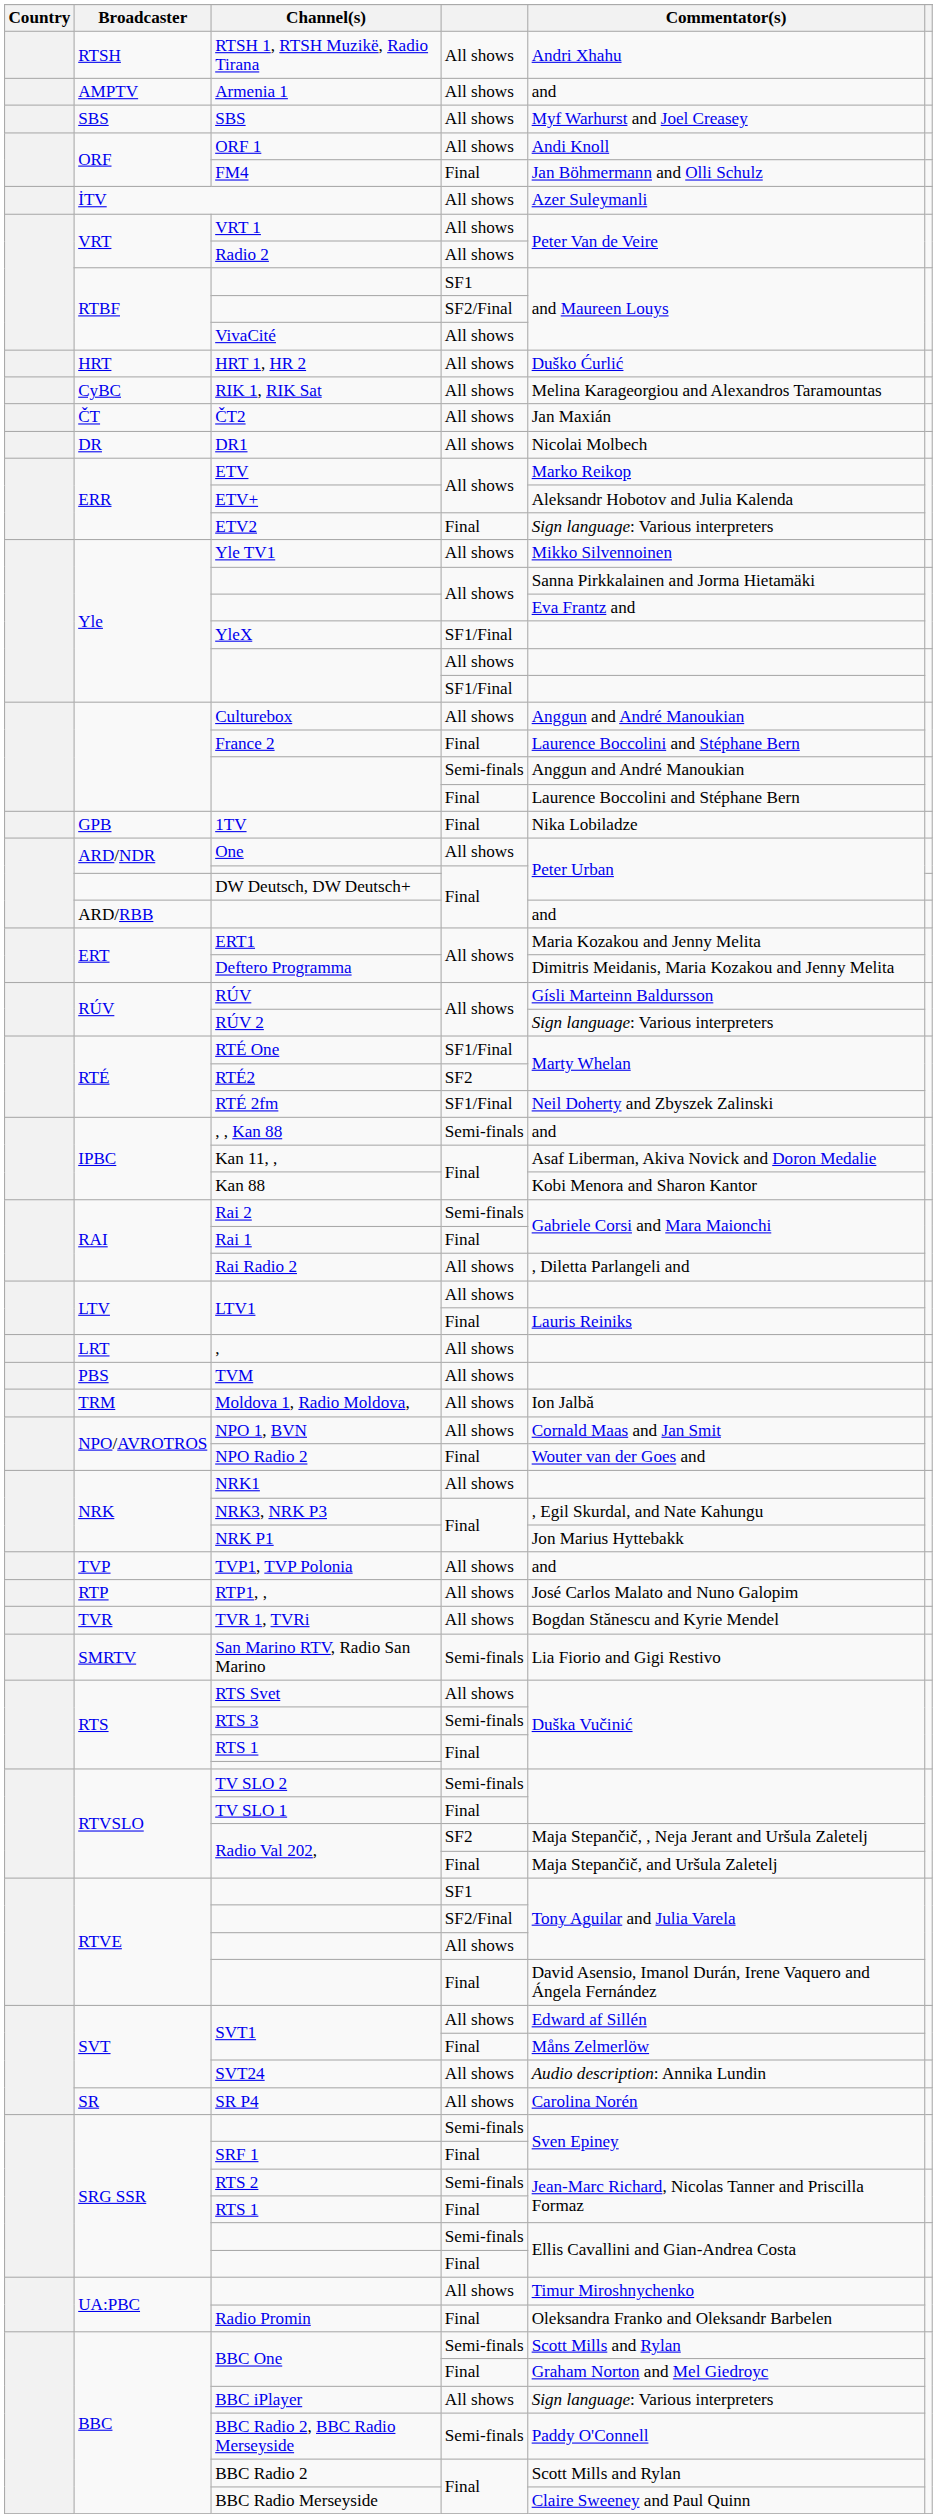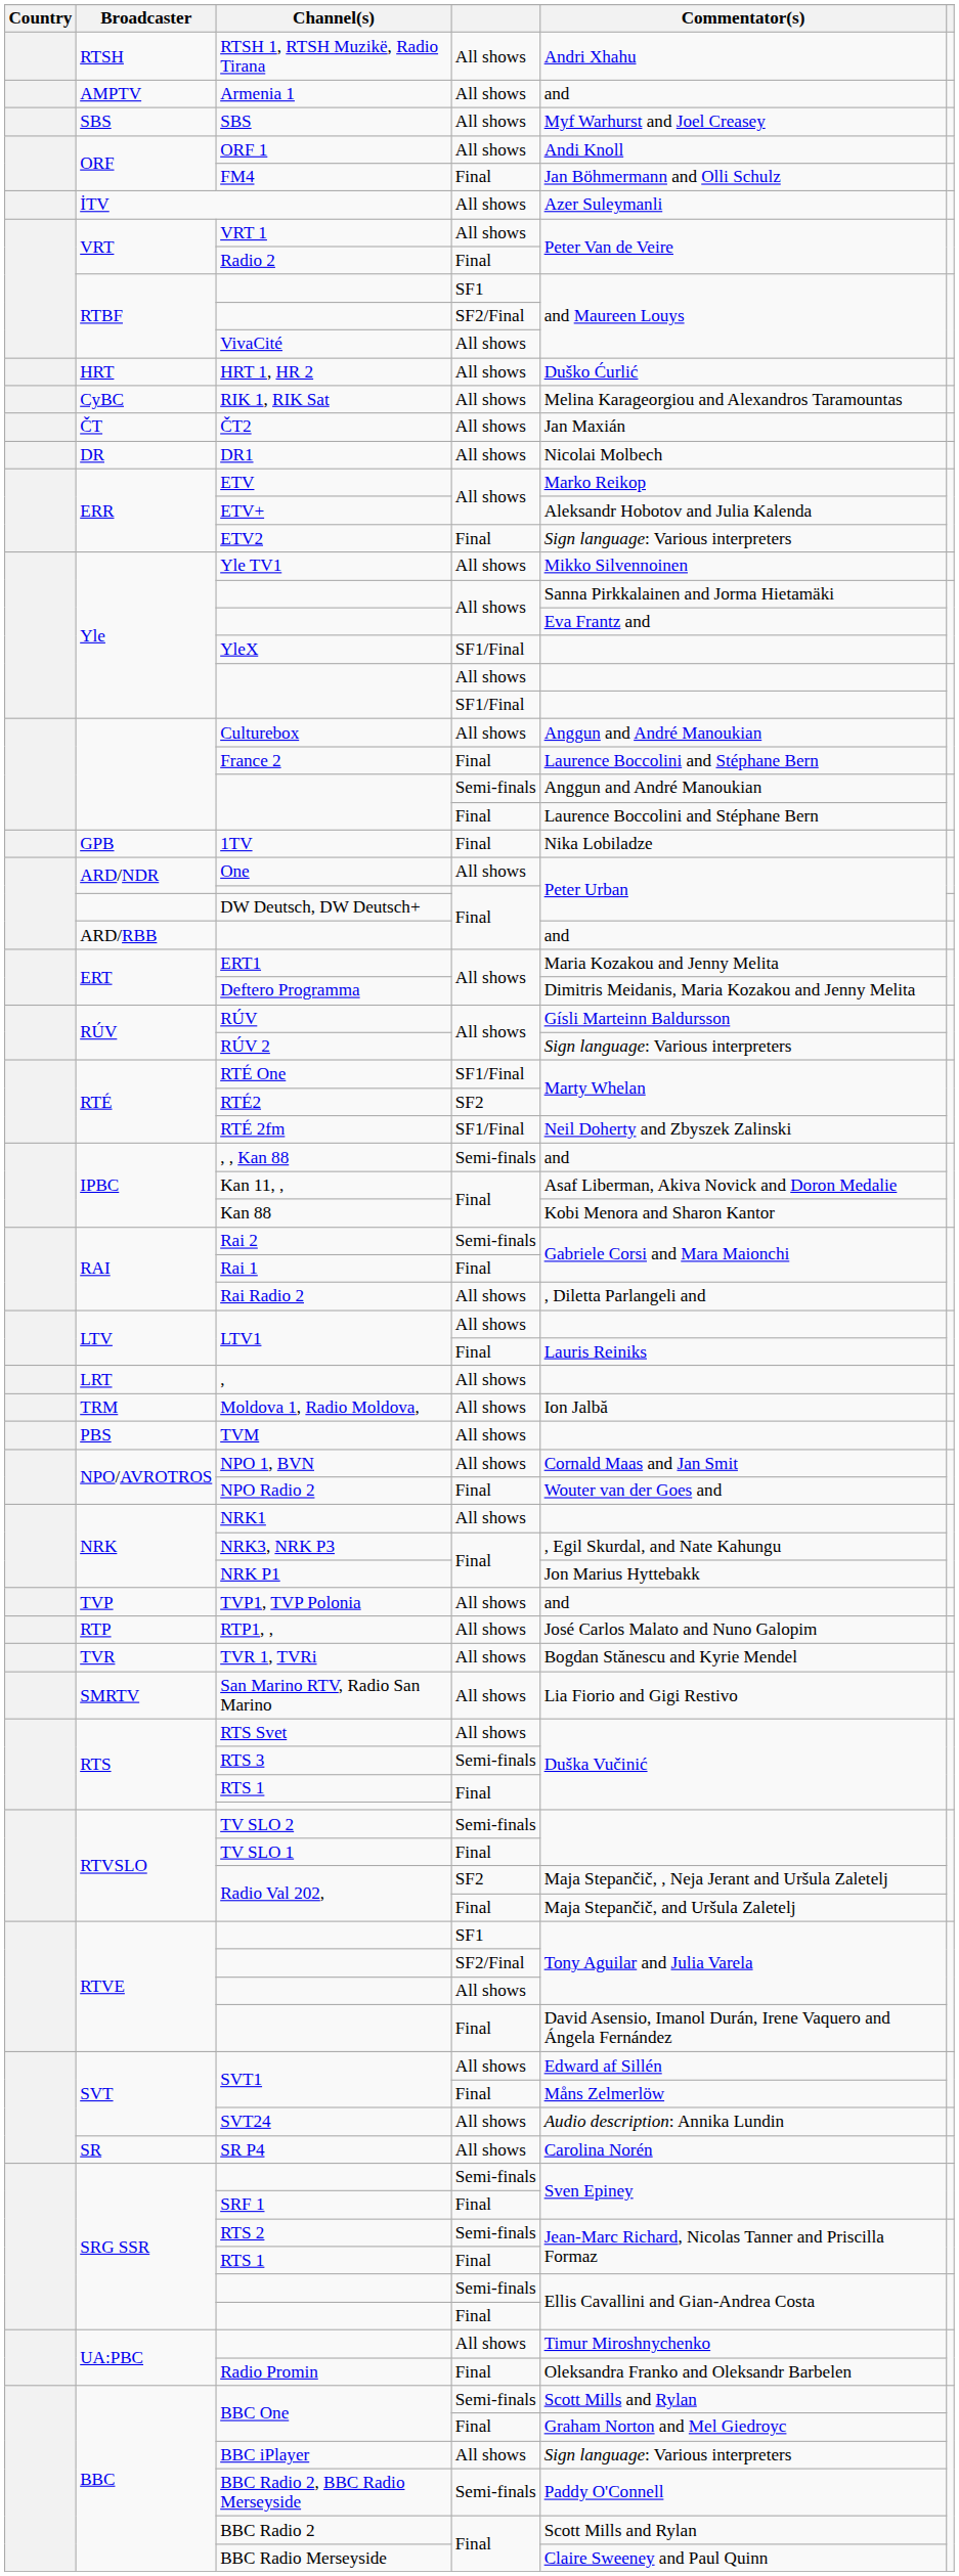 <table class="wikitable plainrowheaders">
 <tr>
 </tr>
 <tr>
 <th scope="col">Country</th>
 <th scope="col">Broadcaster</th>
 <th scope="col">Channel(s)</th>
 <th scope="col"></th>
 <th scope="col">Commentator(s)</th>
 <th scope="col"></th>
 </tr>
 <tr>
 <th scope="row"></th>
 <td><a href='#'>RTSH</a></td>
 <td><a href='#'>RTSH 1</a>, <a href='#'>RTSH Muzikë</a>, <a href='#'>Radio Tirana</a></td>
 <td>All shows</td>
 <td><a href='#'>Andri Xhahu</a></td>
 <td></td>
 </tr>
 <tr>
 <th scope="row"></th>
 <td><a href='#'>AMPTV</a></td>
 <td><a href='#'>Armenia 1</a></td>
 <td>All shows</td>
 <td> and </td>
 <td></td>
 </tr>
 <tr>
 <th scope="row"></th>
 <td><a href='#'>SBS</a></td>
 <td><a href='#'>SBS</a></td>
 <td>All shows</td>
 <td><a href='#'>Myf Warhurst</a> and <a href='#'>Joel Creasey</a></td>
 <td></td>
 </tr>
 <tr>
 <th scope="rowgroup" rowspan="2"></th>
 <td rowspan="2"><a href='#'>ORF</a></td>
 <td><a href='#'>ORF 1</a></td>
 <td>All shows</td>
 <td><a href='#'>Andi Knoll</a></td>
 <td></td>
 </tr>
 <tr>
 <td><a href='#'>FM4</a></td>
 <td>Final</td>
 <td><a href='#'>Jan Böhmermann</a> and <a href='#'>Olli Schulz</a></td>
 <td></td>
 </tr>
 <tr>
 <th scope="row"></th>
 <td colspan="2"><a href='#'>İTV</a></td>
 <td>All shows</td>
 <td><a href='#'>Azer Suleymanli</a></td>
 <td></td>
 </tr>
 <tr>
 <th rowspan="5" scope="rowgroup"></th>
 <td rowspan="2"><a href='#'>VRT</a></td>
 <td><a href='#'>VRT 1</a></td>
 <td>All shows</td>
 <td rowspan="2"><a href='#'>Peter Van de Veire</a></td>
 <td rowspan="2"></td>
 </tr>
 <tr>
 <td><a href='#'>Radio 2</a></td>
-<td>All shows</td>
+<td>Final</td>
 </tr>
 <tr>
 <td rowspan="3"><a href='#'>RTBF</a></td>
 <td></td>
 <td>SF1</td>
 <td rowspan="3"> and <a href='#'>Maureen Louys</a></td>
 <td rowspan="3"></td>
 </tr>
 <tr>
 <td></td>
 <td>SF2/Final</td>
 </tr>
 <tr>
 <td><a href='#'>VivaCité</a></td>
 <td>All shows</td>
 </tr>
 <tr>
 <th scope="row"></th>
 <td><a href='#'>HRT</a></td>
 <td><a href='#'>HRT 1</a>, <a href='#'>HR 2</a></td>
 <td>All shows</td>
 <td><a href='#'>Duško Ćurlić</a></td>
 <td></td>
 </tr>
 <tr>
 <th scope="row"></th>
 <td><a href='#'>CyBC</a></td>
 <td><a href='#'>RIK 1</a>, <a href='#'>RIK Sat</a></td>
 <td>All shows</td>
 <td>Melina Karageorgiou and Alexandros Taramountas</td>
 <td></td>
 </tr>
 <tr>
 <th scope="row"></th>
 <td><a href='#'>ČT</a></td>
 <td><a href='#'>ČT2</a></td>
 <td>All shows</td>
 <td>Jan Maxián</td>
 <td></td>
 </tr>
 <tr>
 <th scope="row"></th>
 <td><a href='#'>DR</a></td>
 <td><a href='#'>DR1</a></td>
 <td>All shows</td>
 <td>Nicolai Molbech</td>
 <td></td>
 </tr>
 <tr>
 <th rowspan="3" scope="rowgroup"></th>
 <td rowspan="3"><a href='#'>ERR</a></td>
 <td><a href='#'>ETV</a></td>
 <td rowspan="2">All shows</td>
 <td><a href='#'>Marko Reikop</a></td>
 <td rowspan="3"></td>
 </tr>
 <tr>
 <td><a href='#'>ETV+</a></td>
 <td>Aleksandr Hobotov and Julia Kalenda</td>
 </tr>
 <tr>
 <td><a href='#'>ETV2</a></td>
 <td>Final</td>
 <td><em>Sign language</em>: Various interpreters</td>
 </tr>
 <tr>
 <th scope="rowgroup" rowspan="6"></th>
 <td rowspan="6"><a href='#'>Yle</a></td>
 <td><a href='#'>Yle TV1</a></td>
 <td>All shows</td>
 <td><a href='#'>Mikko Silvennoinen</a></td>
 <td></td>
 </tr>
 <tr>
 <td></td>
 <td rowspan="2">All shows</td>
 <td>Sanna Pirkkalainen and Jorma Hietamäki</td>
 <td rowspan="3"></td>
 </tr>
 <tr>
 <td></td>
 <td><a href='#'>Eva Frantz</a> and </td>
 </tr>
 <tr>
 <td><a href='#'>YleX</a></td>
 <td>SF1/Final</td>
 <td></td>
 </tr>
 <tr>
 <td rowspan="2"></td>
 <td>All shows</td>
 <td></td>
 <td rowspan="2"></td>
 </tr>
 <tr>
 <td>SF1/Final</td>
 <td></td>
 </tr>
 <tr>
 <th rowspan="4" scope="rowgroup"></th>
 <td rowspan="4"></td>
 <td><a href='#'>Culturebox</a></td>
 <td>All shows</td>
 <td><a href='#'>Anggun</a> and <a href='#'>André Manoukian</a></td>
 <td rowspan="2"></td>
 </tr>
 <tr>
 <td><a href='#'>France 2</a></td>
 <td>Final</td>
 <td><a href='#'>Laurence Boccolini</a> and <a href='#'>Stéphane Bern</a></td>
 </tr>
 <tr>
 <td rowspan="2"></td>
 <td>Semi‑finals</td>
 <td>Anggun and André Manoukian</td>
 <td rowspan="2"></td>
 </tr>
 <tr>
 <td>Final</td>
 <td>Laurence Boccolini and Stéphane Bern</td>
 </tr>
 <tr>
 <th scope="row"></th>
 <td><a href='#'>GPB</a></td>
 <td><a href='#'>1TV</a></td>
 <td>Final</td>
 <td>Nika Lobiladze</td>
 <td></td>
 </tr>
 <tr>
 <th scope="rowgroup" rowspan="4"></th>
 <td rowspan="2"><a href='#'>ARD</a>/<a href='#'>NDR</a></td>
 <td><a href='#'>One</a></td>
 <td>All shows</td>
 <td rowspan="3"><a href='#'>Peter Urban</a></td>
 <td rowspan="2"></td>
 </tr>
 <tr>
 <td></td>
 <td rowspan="3">Final</td>
 </tr>
 <tr>
 <td></td>
 <td>DW Deutsch, DW Deutsch+</td>
 <td></td>
 </tr>
 <tr>
 <td>ARD/<a href='#'>RBB</a></td>
 <td></td>
 <td> and </td>
 <td></td>
 </tr>
 <tr>
 <th scope="rowgroup" rowspan="2"></th>
 <td rowspan="2"><a href='#'>ERT</a></td>
 <td><a href='#'>ERT1</a></td>
 <td rowspan="2">All shows</td>
 <td>Maria Kozakou and Jenny Melita</td>
 <td rowspan="2"></td>
 </tr>
 <tr>
 <td><a href='#'>Deftero Programma</a></td>
 <td>Dimitris Meidanis, Maria Kozakou and Jenny Melita</td>
 </tr>
 <tr>
 <th scope="rowgroup" rowspan="2"></th>
 <td rowspan="2"><a href='#'>RÚV</a></td>
 <td><a href='#'>RÚV</a></td>
 <td rowspan="2">All shows</td>
 <td><a href='#'>Gísli Marteinn Baldursson</a></td>
 <td rowspan="2"></td>
 </tr>
 <tr>
 <td><a href='#'>RÚV 2</a></td>
 <td><em>Sign language</em>: Various interpreters</td>
 </tr>
 <tr>
 <th scope="rowgroup" rowspan="3"></th>
 <td rowspan="3"><a href='#'>RTÉ</a></td>
 <td><a href='#'>RTÉ One</a></td>
 <td>SF1/Final</td>
 <td rowspan="2"><a href='#'>Marty Whelan</a></td>
 <td rowspan="3"></td>
 </tr>
 <tr>
 <td><a href='#'>RTÉ2</a></td>
 <td>SF2</td>
 </tr>
 <tr>
 <td><a href='#'>RTÉ 2fm</a></td>
 <td>SF1/Final</td>
 <td><a href='#'>Neil Doherty</a> and Zbyszek Zalinski</td>
 </tr>
 <tr>
 <th rowspan="3" scope="rowgroup"></th>
 <td rowspan="3"><a href='#'>IPBC</a></td>
 <td>, , <a href='#'>Kan 88</a></td>
 <td>Semi‑finals</td>
 <td> and </td>
 <td rowspan="3"></td>
 </tr>
 <tr>
 <td>Kan 11, , </td>
 <td rowspan="2">Final</td>
 <td>Asaf Liberman, Akiva Novick and <a href='#'>Doron Medalie</a></td>
 </tr>
 <tr>
 <td>Kan 88</td>
 <td>Kobi Menora and Sharon Kantor</td>
 </tr>
 <tr>
 <th scope="rowgroup" rowspan="3"></th>
 <td rowspan="3"><a href='#'>RAI</a></td>
 <td><a href='#'>Rai 2</a></td>
 <td>Semi‑finals</td>
 <td rowspan="2"><a href='#'>Gabriele Corsi</a> and <a href='#'>Mara Maionchi</a></td>
 <td rowspan="3"></td>
 </tr>
 <tr>
 <td><a href='#'>Rai 1</a></td>
 <td>Final</td>
 </tr>
 <tr>
 <td><a href='#'>Rai Radio 2</a></td>
 <td>All shows</td>
 <td>, Diletta Parlangeli and </td>
 </tr>
 <tr>
 <th scope="rowgroup" rowspan="2"></th>
 <td rowspan="2"><a href='#'>LTV</a></td>
 <td rowspan="2"><a href='#'>LTV1</a></td>
 <td>All shows</td>
 <td></td>
 <td rowspan="2"></td>
 </tr>
 <tr>
 <td>Final</td>
 <td><a href='#'>Lauris Reiniks</a></td>
 </tr>
 <tr>
 <th scope="row"></th>
 <td><a href='#'>LRT</a></td>
 <td>, </td>
 <td>All shows</td>
 <td></td>
 <td></td>
 </tr>
 <tr>
 <th scope="row"></th>
+<td><a href='#'>TRM</a></td>
+<td><a href='#'>Moldova 1</a>, <a href='#'>Radio Moldova</a>, </td>
+<td>All shows</td>
+<td>Ion Jalbă</td>
+<td></td>
+</tr>
+<tr>
+<th scope="row"></th>
 <td><a href='#'>PBS</a></td>
 <td><a href='#'>TVM</a></td>
 <td>All shows</td>
 <td></td>
-<td></td>
-</tr>
-<tr>
-<th scope="row"></th>
-<td><a href='#'>TRM</a></td>
-<td><a href='#'>Moldova 1</a>, <a href='#'>Radio Moldova</a>, </td>
-<td>All shows</td>
-<td>Ion Jalbă</td>
 <td></td>
 </tr>
 <tr>
 <th scope="rowgroup" rowspan="2"></th>
 <td rowspan="2"><a href='#'>NPO</a>/<a href='#'>AVROTROS</a></td>
 <td><a href='#'>NPO 1</a>, <a href='#'>BVN</a></td>
 <td>All shows</td>
 <td><a href='#'>Cornald Maas</a> and <a href='#'>Jan Smit</a></td>
 <td rowspan="2"></td>
 </tr>
 <tr>
 <td><a href='#'>NPO Radio 2</a></td>
 <td>Final</td>
 <td><a href='#'>Wouter van der Goes</a> and </td>
 </tr>
 <tr>
 <th scope="rowgroup" rowspan="3"></th>
 <td rowspan="3"><a href='#'>NRK</a></td>
 <td><a href='#'>NRK1</a></td>
 <td>All shows</td>
 <td></td>
 <td rowspan="3"></td>
 </tr>
 <tr>
 <td><a href='#'>NRK3</a>, <a href='#'>NRK P3</a></td>
 <td rowspan="2">Final</td>
 <td>, Egil Skurdal,  and Nate Kahungu</td>
 </tr>
 <tr>
 <td><a href='#'>NRK P1</a></td>
 <td>Jon Marius Hyttebakk</td>
 </tr>
 <tr>
 <th scope="row"></th>
 <td><a href='#'>TVP</a></td>
 <td><a href='#'>TVP1</a>, <a href='#'>TVP Polonia</a></td>
 <td>All shows</td>
 <td> and </td>
 <td></td>
 </tr>
 <tr>
 <th scope="row"></th>
 <td><a href='#'>RTP</a></td>
 <td><a href='#'>RTP1</a>, , </td>
 <td>All shows</td>
 <td>José Carlos Malato and Nuno Galopim</td>
 <td></td>
 </tr>
 <tr>
 <th scope="row"></th>
 <td><a href='#'>TVR</a></td>
 <td><a href='#'>TVR 1</a>, <a href='#'>TVRi</a></td>
 <td>All shows</td>
 <td>Bogdan Stănescu and Kyrie Mendel</td>
 <td></td>
 </tr>
 <tr>
 <th scope="row"></th>
 <td><a href='#'>SMRTV</a></td>
 <td><a href='#'>San Marino RTV</a>, Radio San Marino</td>
-<td>Semi‑finals</td>
+<td>All shows</td>
 <td>Lia Fiorio and Gigi Restivo</td>
 <td></td>
 </tr>
 <tr>
 <th scope="rowgroup" rowspan="4"></th>
 <td rowspan="4"><a href='#'>RTS</a></td>
 <td><a href='#'>RTS Svet</a></td>
 <td>All shows</td>
 <td rowspan="4"><a href='#'>Duška Vučinić</a></td>
 <td rowspan="4"></td>
 </tr>
 <tr>
 <td><a href='#'>RTS 3</a></td>
 <td>Semi‑finals</td>
 </tr>
 <tr>
 <td><a href='#'>RTS 1</a></td>
 <td rowspan="2">Final</td>
 </tr>
 <tr>
 <td></td>
 </tr>
 <tr>
 <th rowspan="4" scope="rowgroup"></th>
 <td rowspan="4"><a href='#'>RTVSLO</a></td>
 <td><a href='#'>TV SLO 2</a></td>
 <td>Semi‑finals</td>
 <td rowspan="2"></td>
 <td rowspan="4"></td>
 </tr>
 <tr>
 <td><a href='#'>TV SLO 1</a></td>
 <td>Final</td>
 </tr>
 <tr>
 <td rowspan="2"><a href='#'>Radio Val 202</a>, </td>
 <td>SF2</td>
 <td>Maja Stepančič, , Neja Jerant and Uršula Zaletelj</td>
 </tr>
 <tr>
 <td>Final</td>
 <td>Maja Stepančič,  and Uršula Zaletelj</td>
 </tr>
 <tr>
 <th scope="rowgroup" rowspan="4"></th>
 <td rowspan="4"><a href='#'>RTVE</a></td>
 <td></td>
 <td>SF1</td>
 <td rowspan="3"><a href='#'>Tony Aguilar</a> and <a href='#'>Julia Varela</a></td>
 <td rowspan="4"></td>
 </tr>
 <tr>
 <td></td>
 <td>SF2/Final</td>
 </tr>
 <tr>
 <td></td>
 <td>All shows</td>
 </tr>
 <tr>
 <td></td>
 <td>Final</td>
 <td>David Asensio, Imanol Durán, Irene Vaquero and Ángela Fernández</td>
 </tr>
 <tr>
 <th rowspan="4" scope="rowgroup"></th>
 <td rowspan="3"><a href='#'>SVT</a></td>
 <td rowspan="2"><a href='#'>SVT1</a></td>
 <td>All shows</td>
 <td><a href='#'>Edward af Sillén</a></td>
 <td rowspan="2"></td>
 </tr>
 <tr>
 <td>Final</td>
 <td><a href='#'>Måns Zelmerlöw</a></td>
 </tr>
 <tr>
 <td><a href='#'>SVT24</a></td>
 <td>All shows</td>
 <td><em>Audio description</em>: Annika Lundin</td>
 <td></td>
 </tr>
 <tr>
 <td><a href='#'>SR</a></td>
 <td><a href='#'>SR P4</a></td>
 <td>All shows</td>
 <td><a href='#'>Carolina Norén</a></td>
 <td></td>
 </tr>
 <tr>
 <th rowspan="6" scope="rowgroup"></th>
 <td rowspan="6"><a href='#'>SRG SSR</a></td>
 <td></td>
 <td>Semi‑finals</td>
 <td rowspan="2"><a href='#'>Sven Epiney</a></td>
 <td rowspan="2"></td>
 </tr>
 <tr>
 <td><a href='#'>SRF 1</a></td>
 <td>Final</td>
 </tr>
 <tr>
 <td><a href='#'>RTS 2</a></td>
 <td>Semi‑finals</td>
 <td rowspan="2"><a href='#'>Jean-Marc Richard</a>, Nicolas Tanner and Priscilla Formaz</td>
 <td rowspan="2"></td>
 </tr>
 <tr>
 <td><a href='#'>RTS 1</a></td>
 <td>Final</td>
 </tr>
 <tr>
 <td></td>
 <td>Semi‑finals</td>
 <td rowspan="2">Ellis Cavallini and Gian-Andrea Costa</td>
 <td rowspan="2"></td>
 </tr>
 <tr>
 <td></td>
 <td>Final</td>
 </tr>
 <tr>
 <th rowspan="2" scope="rowgroup"></th>
 <td rowspan="2"><a href='#'>UA:PBC</a></td>
 <td></td>
 <td>All shows</td>
 <td><a href='#'>Timur Miroshnychenko</a></td>
 <td rowspan="2"></td>
 </tr>
 <tr>
 <td><a href='#'>Radio Promin</a></td>
 <td>Final</td>
 <td>Oleksandra Franko and Oleksandr Barbelen</td>
 </tr>
 <tr>
 <th scope="rowgroup" rowspan="6"></th>
 <td rowspan="6"><a href='#'>BBC</a></td>
 <td rowspan="2"><a href='#'>BBC One</a></td>
 <td>Semi‑finals</td>
 <td><a href='#'>Scott Mills</a> and <a href='#'>Rylan</a></td>
 <td rowspan="6"></td>
 </tr>
 <tr>
 <td>Final</td>
 <td><a href='#'>Graham Norton</a> and <a href='#'>Mel Giedroyc</a></td>
 </tr>
 <tr>
 <td><a href='#'>BBC iPlayer</a></td>
 <td>All shows</td>
 <td><em>Sign language</em>: Various interpreters</td>
 </tr>
 <tr>
 <td><a href='#'>BBC Radio 2</a>, <a href='#'>BBC Radio Merseyside</a></td>
 <td>Semi‑finals</td>
 <td><a href='#'>Paddy O'Connell</a></td>
 </tr>
 <tr>
 <td>BBC Radio 2</td>
 <td rowspan="2">Final</td>
 <td>Scott Mills and Rylan</td>
 </tr>
 <tr>
 <td>BBC Radio Merseyside</td>
 <td><a href='#'>Claire Sweeney</a> and Paul Quinn</td>
 </tr>
 </table>
